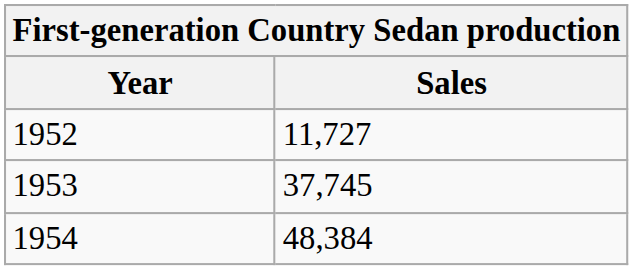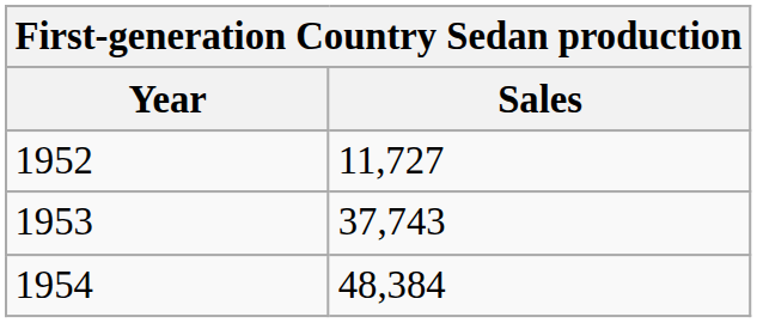 <table class="wikitable">
 <tr>
 <th colspan="2">First-generation Country Sedan production</th>
 </tr>
 <tr>
 <th>Year</th>
 <th>Sales</th>
 </tr>
 <tr>
 <td>1952</td>
 <td>11,727</td>
 </tr>
 <tr>
 <td>1953</td>
-<td>37,745</td>
+<td>37,743</td>
 </tr>
 <tr>
 <td>1954</td>
 <td>48,384</td>
 </tr>
 </table>
